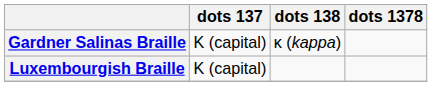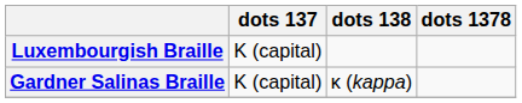 <table class="wikitable">
 <tr>
 <th></th>
 <th>dots 137</th>
 <th>dots 138</th>
 <th>dots 1378</th>
 </tr>
 <tr>
+<th align=left><a href='#'>Luxembourgish Braille</a></th>
+<td>K (capital)</td>
+<td></td>
+<td></td>
+</tr>
+<tr>
 <th align=left><a href='#'>Gardner Salinas Braille</a></th>
 <td>K (capital)</td>
 <td>κ (<em>kappa</em>)</td>
 <td></td>
 </tr>
 <tr>
-<th align=left><a href='#'>Luxembourgish Braille</a></th>
-<td>K (capital)</td>
-<td></td>
-<td></td>
-</tr>
-<tr>
 </tr>
 </table>
